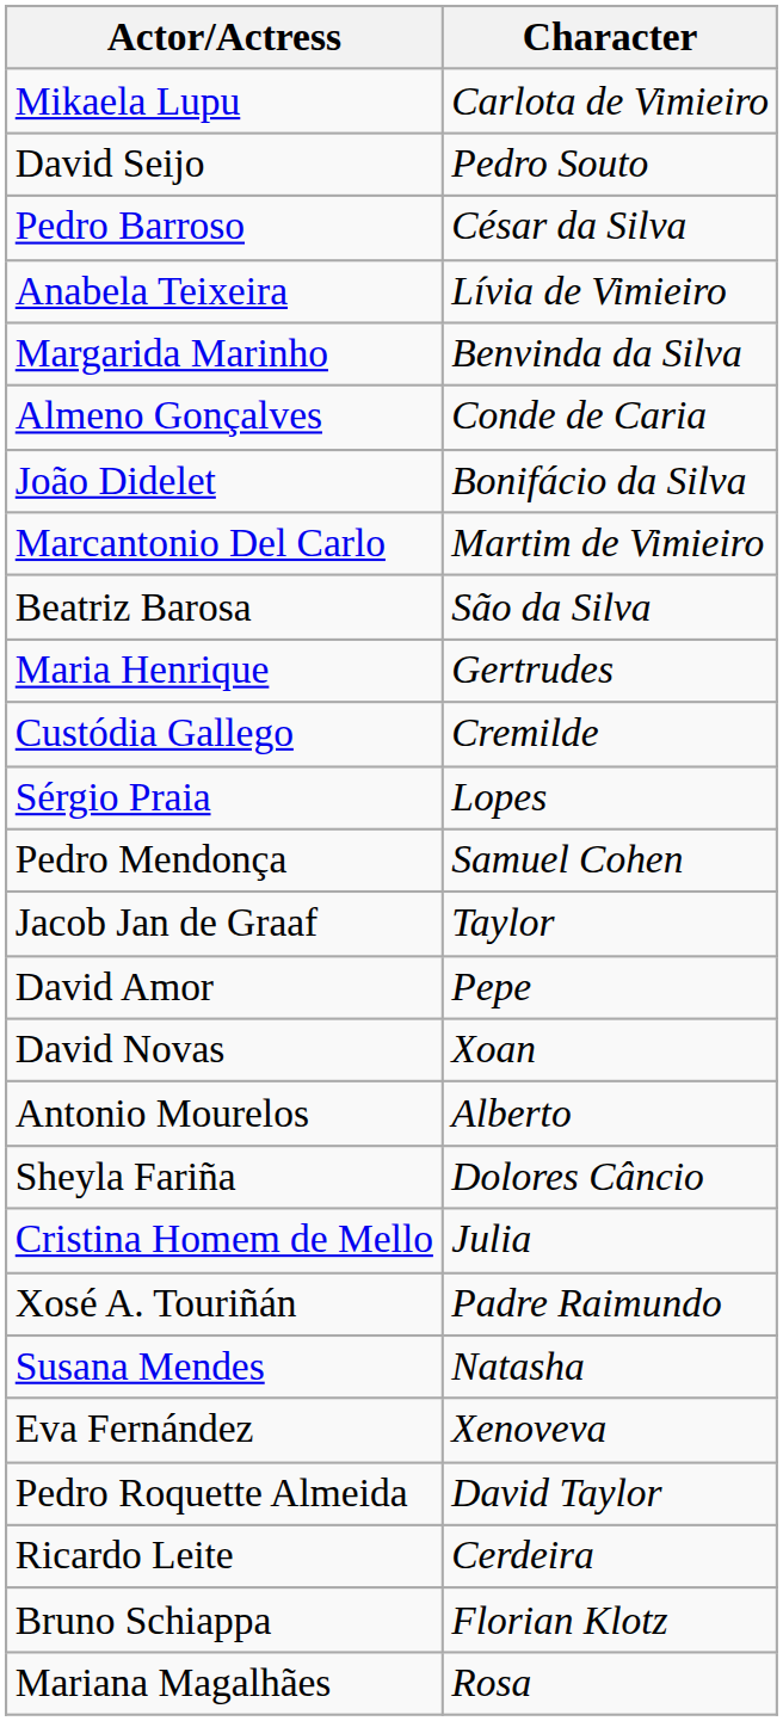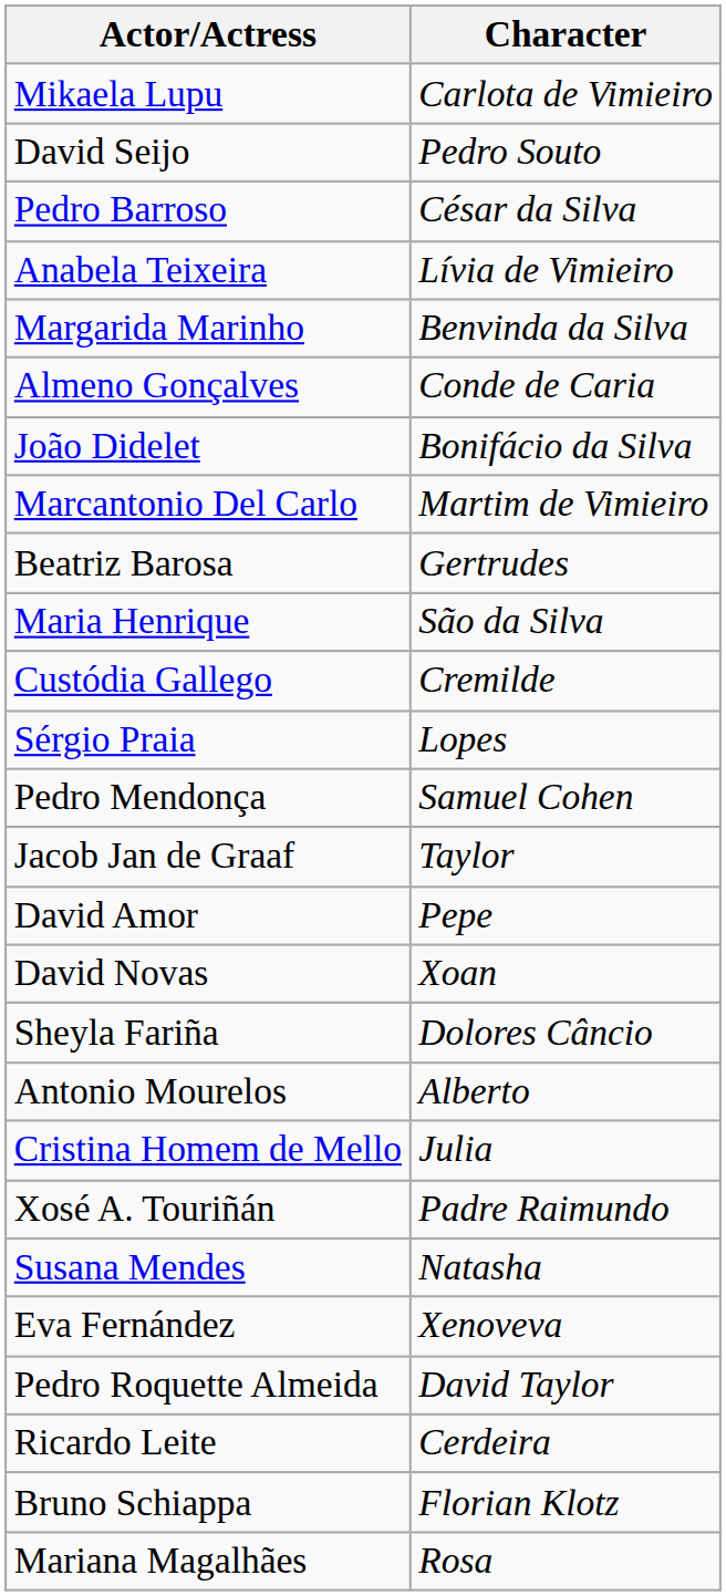 <table class="wikitable">
 <tr>
 <th>Actor/Actress</th>
 <th>Character</th>
 </tr>
 <tr>
 <td><a href='#'>Mikaela Lupu</a></td>
 <td><em>Carlota de Vimieiro</em></td>
 </tr>
 <tr>
 <td>David Seijo</td>
 <td><em>Pedro Souto</em></td>
 </tr>
 <tr>
 <td><a href='#'>Pedro Barroso</a></td>
 <td><em>César da Silva</em></td>
 </tr>
 <tr>
 <td><a href='#'>Anabela Teixeira</a></td>
 <td><em>Lívia de Vimieiro</em></td>
 </tr>
 <tr>
 <td><a href='#'>Margarida Marinho</a></td>
 <td><em>Benvinda da Silva</em></td>
 </tr>
 <tr>
 <td><a href='#'>Almeno Gonçalves</a></td>
 <td><em>Conde de Caria</em></td>
 </tr>
 <tr>
 <td><a href='#'>João Didelet</a></td>
 <td><em>Bonifácio da Silva</em></td>
 </tr>
 <tr>
 <td><a href='#'>Marcantonio Del Carlo</a></td>
 <td><em>Martim de Vimieiro</em></td>
 </tr>
 <tr>
 <td>Beatriz Barosa</td>
-<td><em>São da Silva</em></td>
+<td><em>Gertrudes</em></td>
 </tr>
 <tr>
 <td><a href='#'>Maria Henrique</a></td>
-<td><em>Gertrudes</em></td>
+<td><em>São da Silva</em></td>
 </tr>
 <tr>
 <td><a href='#'>Custódia Gallego</a></td>
 <td><em>Cremilde</em></td>
 </tr>
 <tr>
 <td><a href='#'>Sérgio Praia</a></td>
 <td><em>Lopes</em></td>
 </tr>
 <tr>
 <td>Pedro Mendonça</td>
 <td><em>Samuel Cohen</em></td>
 </tr>
 <tr>
 <td>Jacob Jan de Graaf</td>
 <td><em>Taylor</em></td>
 </tr>
 <tr>
 <td>David Amor</td>
 <td><em>Pepe</em></td>
 </tr>
 <tr>
 <td>David Novas</td>
 <td><em>Xoan</em></td>
 </tr>
 <tr>
+<td>Sheyla Fariña</td>
+<td><em>Dolores Câncio</em></td>
+</tr>
+<tr>
 <td>Antonio Mourelos</td>
 <td><em>Alberto</em></td>
-</tr>
-<tr>
-<td>Sheyla Fariña</td>
-<td><em>Dolores Câncio</em></td>
 </tr>
 <tr>
 <td><a href='#'>Cristina Homem de Mello</a></td>
 <td><em>Julia</em></td>
 </tr>
 <tr>
 <td>Xosé A. Touriñán</td>
 <td><em>Padre Raimundo</em></td>
 </tr>
 <tr>
 <td><a href='#'>Susana Mendes</a></td>
 <td><em>Natasha</em></td>
 </tr>
 <tr>
 <td>Eva Fernández</td>
 <td><em>Xenoveva</em></td>
 </tr>
 <tr>
 <td>Pedro Roquette Almeida</td>
 <td><em>David Taylor</em></td>
 </tr>
 <tr>
 <td>Ricardo Leite</td>
 <td><em>Cerdeira</em></td>
 </tr>
 <tr>
 <td>Bruno Schiappa</td>
 <td><em>Florian Klotz</em></td>
 </tr>
 <tr>
 <td>Mariana Magalhães</td>
 <td><em>Rosa</em></td>
 </tr>
 </table>
